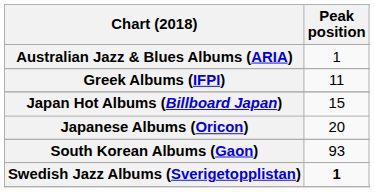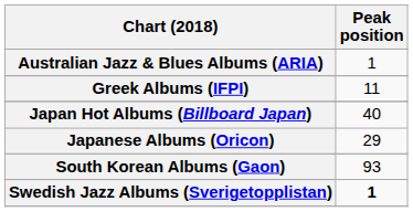 <table class="wikitable sortable plainrowheaders" style="text-align:center">
 <tr>
 <th scope="col">Chart (2018)</th>
 <th scope="col">Peak<br> position</th>
 </tr>
 <tr>
 </tr>
 <tr>
 <th scope="row">Australian Jazz & Blues Albums (<a href='#'>ARIA</a>)</th>
 <td>1</td>
 </tr>
 <tr>
 </tr>
 <tr>
 </tr>
 <tr>
 </tr>
 <tr>
 </tr>
 <tr>
 </tr>
 <tr>
 </tr>
 <tr>
 </tr>
 <tr>
 </tr>
 <tr>
 <th scope="row">Greek Albums (<a href='#'>IFPI</a>)</th>
 <td>11</td>
 </tr>
 <tr>
 </tr>
 <tr>
 </tr>
 <tr>
 <th scope="row">Japan Hot Albums (<em><a href='#'>Billboard Japan</a></em>)</th>
-<td>15</td>
+<td>40</td>
 </tr>
 <tr>
 <th scope="row">Japanese Albums (<a href='#'>Oricon</a>)</th>
-<td>20</td>
+<td>29</td>
 </tr>
 <tr>
 </tr>
 <tr>
 </tr>
 <tr>
 </tr>
 <tr>
 <th scope="row">South Korean Albums (<a href='#'>Gaon</a>)</th>
 <td>93</td>
 </tr>
 <tr>
 </tr>
 <tr>
 </tr>
 <tr>
 <th scope="row">Swedish Jazz Albums (<a href='#'>Sverigetopplistan</a>)</th>
 <td><strong>1</strong></td>
 </tr>
 <tr>
 </tr>
 <tr>
 </tr>
 <tr>
 </tr>
 <tr>
 </tr>
 </table>
